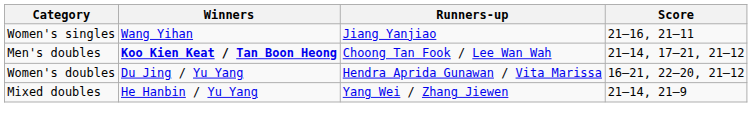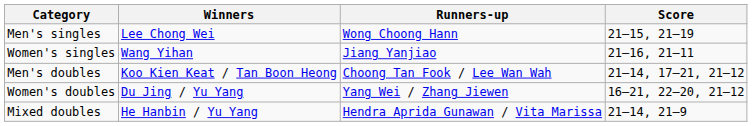 <table class=wikitable style="white-space:nowrap;">
 <tr>
 <th>Category</th>
 <th>Winners</th>
 <th>Runners-up</th>
 <th>Score</th>
+</tr>
+<tr>
+<td>Men's singles</td>
+<td> <a href='#'>Lee Chong Wei</a></td>
+<td> <a href='#'>Wong Choong Hann</a></td>
+<td>21–15, 21–19</td>
 </tr>
 <tr>
 <td>Women's singles</td>
 <td> <a href='#'>Wang Yihan</a></td>
 <td> <a href='#'>Jiang Yanjiao</a></td>
 <td>21–16, 21–11</td>
 </tr>
 <tr>
 <td>Men's doubles</td>
-<td><strong> <a href='#'>Koo Kien Keat</a> / <a href='#'>Tan Boon Heong</a></strong></td>
+<td> <a href='#'>Koo Kien Keat</a> / <a href='#'>Tan Boon Heong</a></td>
 <td> <a href='#'>Choong Tan Fook</a> / <a href='#'>Lee Wan Wah</a></td>
 <td>21–14, 17–21, 21–12</td>
 </tr>
 <tr>
 <td>Women's doubles</td>
 <td> <a href='#'>Du Jing</a> / <a href='#'>Yu Yang</a></td>
-<td> <a href='#'>Hendra Aprida Gunawan</a> / <a href='#'>Vita Marissa</a></td>
+<td> <a href='#'>Yang Wei</a> / <a href='#'>Zhang Jiewen</a></td>
 <td>16–21, 22–20, 21–12</td>
 </tr>
 <tr>
 <td>Mixed doubles</td>
 <td> <a href='#'>He Hanbin</a> / <a href='#'>Yu Yang</a></td>
-<td> <a href='#'>Yang Wei</a> / <a href='#'>Zhang Jiewen</a></td>
+<td> <a href='#'>Hendra Aprida Gunawan</a> / <a href='#'>Vita Marissa</a></td>
 <td>21–14, 21–9</td>
 </tr>
 </table>
